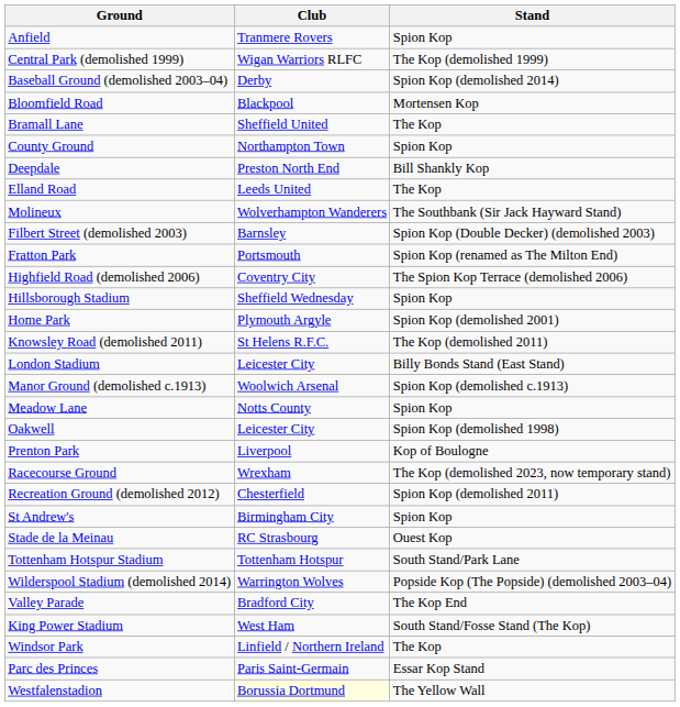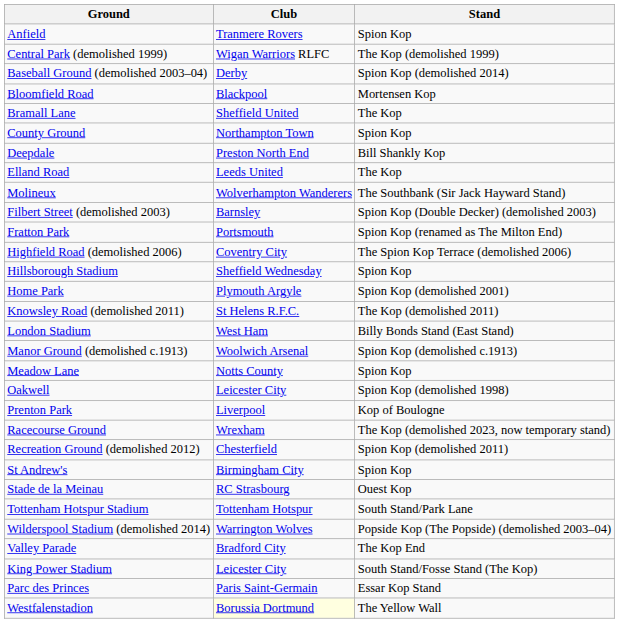 <table class="wikitable sortable" border="1">
 <tr>
 <th>Ground</th>
 <th>Club</th>
 <th>Stand</th>
 </tr>
 <tr coventry CITY.  Spion Kop. 1922 Highfield Road.>
 <td style="text-align:left;"><a href='#'>Anfield</a></td>
 <td><a href='#'>Tranmere Rovers</a></td>
 <td>Spion Kop</td>
 </tr>
 <tr>
 <td style="text-align:left;"><a href='#'>Central Park</a> (demolished 1999)</td>
 <td><a href='#'>Wigan Warriors</a> RLFC</td>
 <td>The Kop (demolished 1999)</td>
 </tr>
 <tr>
 <td style="text-align:left;"><a href='#'>Baseball Ground</a> (demolished 2003–04)</td>
 <td><a href='#'>Derby</a></td>
 <td>Spion Kop (demolished 2014)</td>
 </tr>
 <tr>
 <td style="text-align:left;"><a href='#'>Bloomfield Road</a></td>
 <td><a href='#'>Blackpool</a></td>
 <td>Mortensen Kop</td>
 </tr>
 <tr>
 <td style="text-align:left;"><a href='#'>Bramall Lane</a></td>
 <td><a href='#'>Sheffield United</a></td>
 <td>The Kop</td>
 </tr>
 <tr>
 <td style="text-align:left;"><a href='#'>County Ground</a></td>
 <td><a href='#'>Northampton Town</a></td>
 <td>Spion Kop</td>
 </tr>
 <tr>
 <td style="text-align:left;"><a href='#'>Deepdale</a></td>
 <td><a href='#'>Preston North End</a></td>
 <td>Bill Shankly Kop</td>
 </tr>
 <tr>
 <td style="text-align:left;"><a href='#'>Elland Road</a></td>
 <td><a href='#'>Leeds United</a></td>
 <td>The Kop</td>
 </tr>
 <tr>
 <td><a href='#'>Molineux</a></td>
 <td><a href='#'>Wolverhampton Wanderers</a></td>
 <td>The Southbank (Sir Jack Hayward Stand)</td>
 </tr>
 <tr>
 <td style="text-align:left;"><a href='#'>Filbert Street</a> (demolished 2003)</td>
 <td><a href='#'>Barnsley</a></td>
 <td>Spion Kop (Double Decker) (demolished 2003)</td>
 </tr>
 <tr>
 <td style="text-align:left;"><a href='#'>Fratton Park</a></td>
 <td><a href='#'>Portsmouth</a></td>
 <td>Spion Kop (renamed as The Milton End)</td>
 </tr>
 <tr>
 <td style="text-align:left;"><a href='#'>Highfield Road</a> (demolished 2006)</td>
 <td><a href='#'>Coventry City</a></td>
 <td>The Spion Kop Terrace (demolished 2006)</td>
 </tr>
 <tr>
 <td style="text-align:left;"><a href='#'>Hillsborough Stadium</a></td>
 <td><a href='#'>Sheffield Wednesday</a></td>
 <td>Spion Kop</td>
 </tr>
 <tr>
 <td style="text-align:left;"><a href='#'>Home Park</a></td>
 <td><a href='#'>Plymouth Argyle</a></td>
 <td>Spion Kop (demolished 2001)</td>
 </tr>
 <tr>
 <td style="text-align:left;"><a href='#'>Knowsley Road</a> (demolished 2011)</td>
 <td><a href='#'>St Helens R.F.C.</a></td>
 <td>The Kop (demolished 2011)</td>
 </tr>
 <tr>
 <td style="text-align:left;"><a href='#'>London Stadium</a></td>
-<td><a href='#'>Leicester City</a></td>
+<td><a href='#'>West Ham</a></td>
 <td>Billy Bonds Stand (East Stand)</td>
 </tr>
 <tr>
 <td style="text-align:left;"><a href='#'>Manor Ground</a> (demolished c.1913)</td>
 <td><a href='#'>Woolwich Arsenal</a></td>
 <td>Spion Kop (demolished c.1913)</td>
 </tr>
 <tr>
 <td style="text-align:left;"><a href='#'>Meadow Lane</a></td>
 <td><a href='#'>Notts County</a></td>
 <td>Spion Kop</td>
 </tr>
 <tr>
 <td style="text-align:left;"><a href='#'>Oakwell</a></td>
 <td><a href='#'>Leicester City</a></td>
 <td>Spion Kop (demolished 1998)</td>
 </tr>
 <tr>
 <td style="text-align:left;"><a href='#'>Prenton Park</a></td>
 <td><a href='#'>Liverpool</a></td>
 <td>Kop of Boulogne</td>
 </tr>
 <tr>
 <td style="text-align:left;"><a href='#'>Racecourse Ground</a></td>
 <td><a href='#'>Wrexham</a></td>
 <td>The Kop (demolished 2023, now temporary stand)</td>
 </tr>
 <tr>
 <td style="text-align:left;"><a href='#'>Recreation Ground</a> (demolished 2012)</td>
 <td><a href='#'>Chesterfield</a></td>
 <td>Spion Kop (demolished 2011) </td>
 </tr>
 <tr>
 <td style="text-align:left;"><a href='#'>St Andrew's</a></td>
 <td><a href='#'>Birmingham City</a></td>
 <td>Spion Kop</td>
 </tr>
 <tr>
 <td><a href='#'>Stade de la Meinau</a></td>
 <td><a href='#'>RC Strasbourg</a></td>
 <td>Ouest Kop</td>
 </tr>
 <tr>
 <td style="text-align:left;"><a href='#'>Tottenham Hotspur Stadium</a></td>
 <td><a href='#'>Tottenham Hotspur</a></td>
 <td>South Stand/Park Lane</td>
 </tr>
 <tr>
 <td style="text-align:left;"><a href='#'>Wilderspool Stadium</a> (demolished 2014)</td>
 <td><a href='#'>Warrington Wolves</a></td>
 <td>Popside Kop (The Popside) (demolished 2003–04)</td>
 </tr>
 <tr>
 <td style="text-align:left;"><a href='#'>Valley Parade</a></td>
 <td><a href='#'>Bradford City</a></td>
 <td>The Kop End</td>
 </tr>
 <tr>
 <td style="text-align:left;"><a href='#'>King Power Stadium</a></td>
-<td><a href='#'>West Ham</a></td>
+<td><a href='#'>Leicester City</a></td>
 <td>South Stand/Fosse Stand (The Kop)</td>
-</tr>
-<tr>
-<td style="text-align:left;"><a href='#'>Windsor Park</a></td>
-<td><a href='#'>Linfield</a> / <a href='#'>Northern Ireland</a></td>
-<td>The Kop</td>
 </tr>
 <tr>
 <td style="text-align:left;"><a href='#'>Parc des Princes</a></td>
 <td><a href='#'>Paris Saint-Germain</a></td>
 <td>Essar Kop Stand</td>
 </tr>
 <tr>
 <td><a href='#'>Westfalenstadion</a></td>
 <td style="background: lightyellow;"><a href='#'>Borussia Dortmund</a></td>
 <td>The Yellow Wall</td>
 </tr>
 </table>
